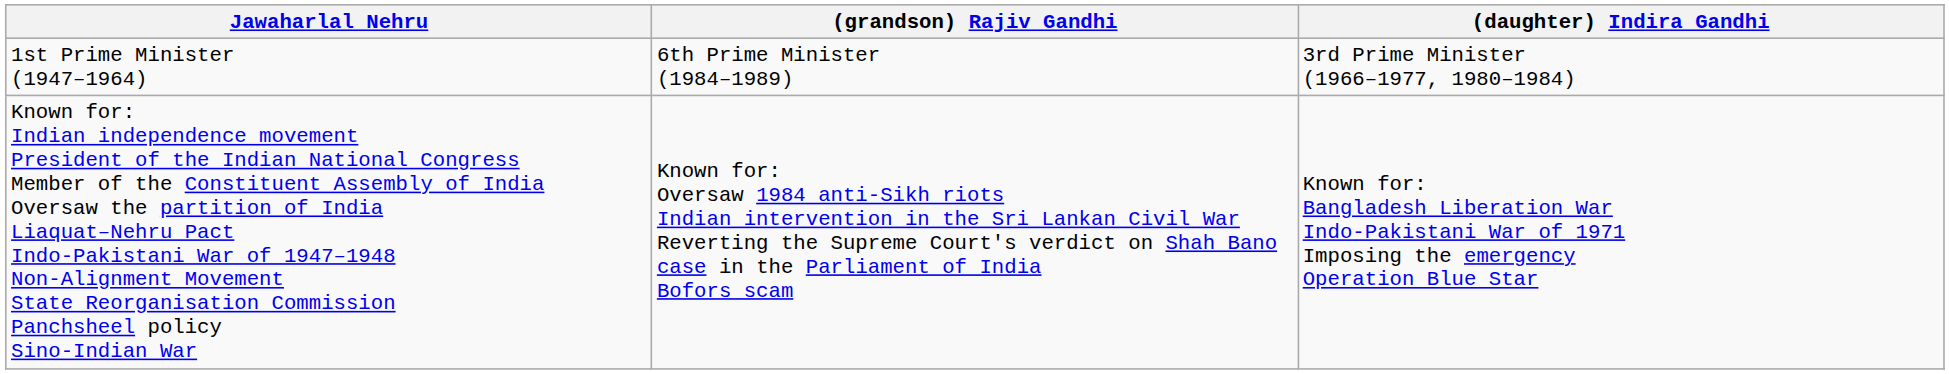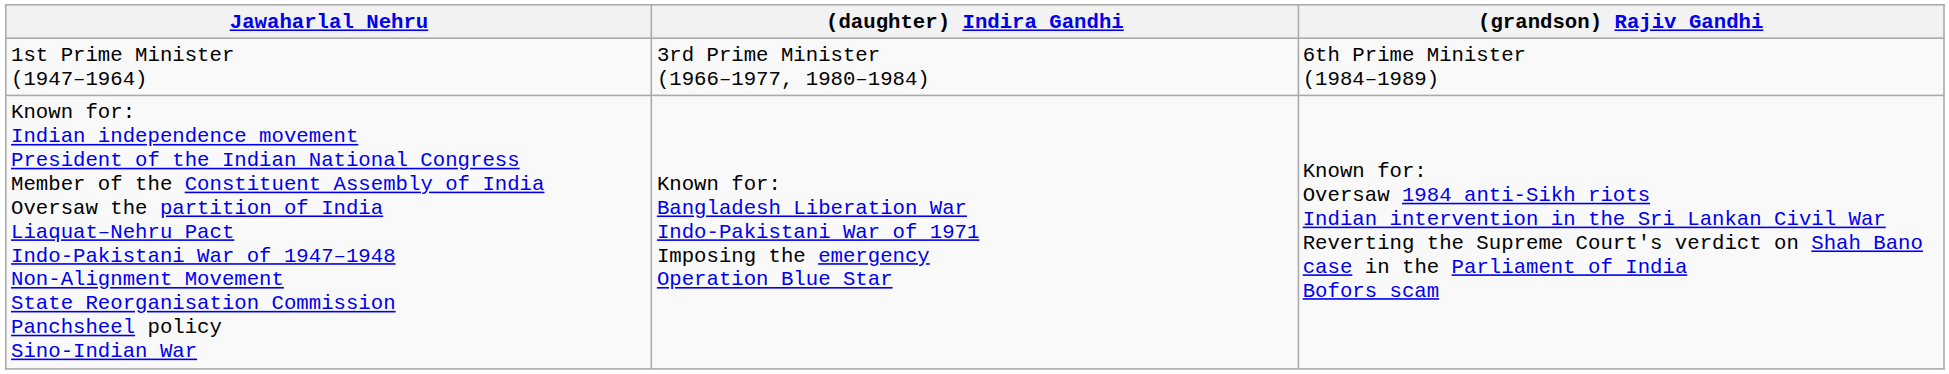 <table class="wikitable" style="margin-left: auto; margin-right: auto; border: none;">
 <tr>
 <th scope="col" style="width: 300pt;"><a href='#'>Jawaharlal Nehru</a><br></th>
+<th scope="col" style="width: 300pt;">(daughter) <a href='#'>Indira Gandhi</a><br></th>
 <th scope="col" style="width: 300pt;">(grandson) <a href='#'>Rajiv Gandhi</a><br></th>
-<th scope="col" style="width: 300pt;">(daughter) <a href='#'>Indira Gandhi</a><br></th>
 </tr>
 <tr>
 <td>1st Prime Minister<br>(1947–1964)</td>
+<td>3rd Prime Minister<br>(1966–1977, 1980–1984)</td>
 <td>6th Prime Minister<br>(1984–1989)</td>
-<td>3rd Prime Minister<br>(1966–1977, 1980–1984)</td>
 </tr>
 <tr>
 <td>Known for:<br><a href='#'>Indian independence movement</a><br><a href='#'>President of the Indian National Congress</a><br>Member of the <a href='#'>Constituent Assembly of India</a><br>Oversaw the <a href='#'>partition of India</a><br><a href='#'>Liaquat–Nehru Pact</a><br><a href='#'>Indo-Pakistani War of 1947–1948</a><br><a href='#'>Non-Alignment Movement</a><br><a href='#'>State Reorganisation Commission</a><br><a href='#'>Panchsheel</a> policy<br><a href='#'>Sino-Indian War</a></td>
+<td>Known for:<br><a href='#'>Bangladesh Liberation War</a><br><a href='#'>Indo-Pakistani War of 1971</a><br>Imposing the <a href='#'>emergency</a><br><a href='#'>Operation Blue Star</a></td>
 <td>Known for:<br>Oversaw <a href='#'>1984 anti-Sikh riots</a><br><a href='#'>Indian intervention in the Sri Lankan Civil War</a><br>Reverting the Supreme Court's verdict on <a href='#'>Shah Bano case</a> in the <a href='#'>Parliament of India</a><br><a href='#'>Bofors scam</a></td>
-<td>Known for:<br><a href='#'>Bangladesh Liberation War</a><br><a href='#'>Indo-Pakistani War of 1971</a><br>Imposing the <a href='#'>emergency</a><br><a href='#'>Operation Blue Star</a></td>
 </tr>
 </table>
